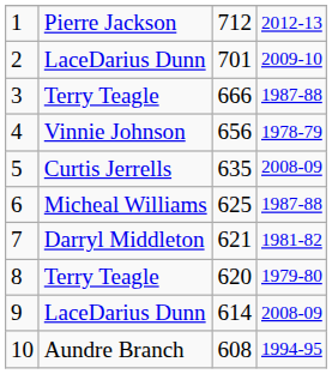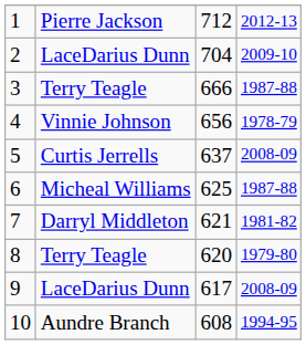 <table class="wikitable">
 <tr>
 </tr>
 <tr>
 <td>1</td>
 <td><a href='#'>Pierre Jackson</a></td>
 <td>712</td>
 <td style="font-size:80%;"><a href='#'>2012-13</a></td>
 </tr>
 <tr>
 <td>2</td>
 <td><a href='#'>LaceDarius Dunn</a></td>
-<td>701</td>
+<td>704</td>
 <td style="font-size:80%;"><a href='#'>2009-10</a></td>
 </tr>
 <tr>
 <td>3</td>
 <td><a href='#'>Terry Teagle</a></td>
 <td>666</td>
 <td style="font-size:80%;"><a href='#'>1987-88</a></td>
 </tr>
 <tr>
 <td>4</td>
 <td><a href='#'>Vinnie Johnson</a></td>
 <td>656</td>
 <td style="font-size:80%;"><a href='#'>1978-79</a></td>
 </tr>
 <tr>
 <td>5</td>
 <td><a href='#'>Curtis Jerrells</a></td>
-<td>635</td>
+<td>637</td>
 <td style="font-size:80%;"><a href='#'>2008-09</a></td>
 </tr>
 <tr>
 <td>6</td>
 <td><a href='#'>Micheal Williams</a></td>
 <td>625</td>
 <td style="font-size:80%;"><a href='#'>1987-88</a></td>
 </tr>
 <tr>
 <td>7</td>
 <td><a href='#'>Darryl Middleton</a></td>
 <td>621</td>
 <td style="font-size:80%;"><a href='#'>1981-82</a></td>
 </tr>
 <tr>
 <td>8</td>
 <td><a href='#'>Terry Teagle</a></td>
 <td>620</td>
 <td style="font-size:80%;"><a href='#'>1979-80</a></td>
 </tr>
 <tr>
 <td>9</td>
 <td><a href='#'>LaceDarius Dunn</a></td>
-<td>614</td>
+<td>617</td>
 <td style="font-size:80%;"><a href='#'>2008-09</a></td>
 </tr>
 <tr>
 <td>10</td>
 <td>Aundre Branch</td>
 <td>608</td>
 <td style="font-size:80%;"><a href='#'>1994-95</a></td>
 </tr>
 </table>
